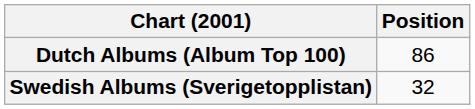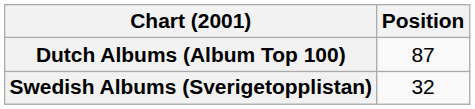 <table class="wikitable sortable plainrowheaders" style="text-align:center">
 <tr>
 <th scope="col">Chart (2001)</th>
 <th scope="col">Position</th>
 </tr>
 <tr>
 <th scope="row">Dutch Albums (Album Top 100)</th>
-<td>86</td>
+<td>87</td>
 </tr>
 <tr>
 <th scope="row">Swedish Albums (Sverigetopplistan)</th>
 <td>32</td>
 </tr>
 </table>
